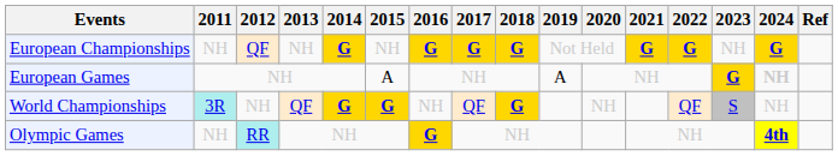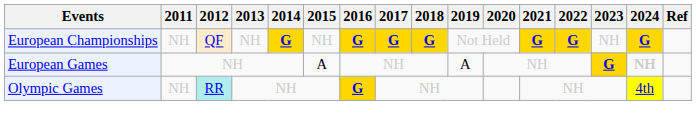 <table style='font-size: 90%; text-align:center;' class='wikitable'>
 <tr>
 <th>Events</th>
 <th>2011</th>
 <th>2012</th>
 <th>2013</th>
 <th>2014</th>
 <th>2015</th>
 <th>2016</th>
 <th>2017</th>
 <th>2018</th>
 <th>2019</th>
 <th>2020</th>
 <th>2021</th>
 <th>2022</th>
 <th>2023</th>
 <th>2024</th>
 <th>Ref</th>
 </tr>
 <tr>
 <td bgcolor="#ECF2FF"; align="left"><a href='#'>European Championships</a></td>
 <td style=color:#ccc>NH</td>
 <td bgcolor=FFEBCD><a href='#'>QF</a></td>
 <td style=color:#ccc>NH</td>
 <td bgcolor=gold><a href='#'><strong>G</strong></a></td>
 <td style=color:#ccc>NH</td>
 <td bgcolor=gold><a href='#'><strong>G</strong></a></td>
 <td bgcolor=gold><a href='#'><strong>G</strong></a></td>
 <td bgcolor=gold><a href='#'><strong>G</strong></a></td>
 <td colspan="2" style=color:#ccc>Not Held</td>
 <td bgcolor=gold><a href='#'><strong>G</strong></a></td>
 <td bgcolor=gold><a href='#'><strong>G</strong></a></td>
 <td style=color:#ccc>NH</td>
 <td bgcolor=gold><a href='#'><strong>G</strong></a></td>
 <td></td>
 </tr>
 <tr>
 <td bgcolor="#ECF2FF"; align="left"><a href='#'>European Games</a></td>
 <td colspan="4" style=color:#ccc>NH</td>
 <td>A</td>
 <td colspan="3" style=color:#ccc>NH</td>
 <td>A</td>
 <td colspan="3" style=color:#ccc>NH</td>
 <td bgcolor=gold><a href='#'><strong>G</strong></a></td>
 <td style=color:#ccc><strong>NH</strong></td>
 <td></td>
 </tr>
 <tr>
-<td bgcolor="#ECF2FF"; align="left"><a href='#'>World Championships</a></td>
-<td bgcolor=AFEEEE><a href='#'>3R</a></td>
-<td style=color:#ccc>NH</td>
-<td bgcolor=FFEBCD><a href='#'>QF</a></td>
-<td bgcolor=gold><a href='#'><strong>G</strong></a></td>
-<td bgcolor=gold><a href='#'><strong>G</strong></a></td>
-<td style=color:#ccc>NH</td>
-<td bgcolor=FFEBCD><a href='#'>QF</a></td>
-<td bgcolor=gold><a href='#'><strong>G</strong></a></td>
-<td><a href='#'></a></td>
-<td style=color:#ccc>NH</td>
-<td><a href='#'></a></td>
-<td bgcolor=FFEBCD><a href='#'>QF</a></td>
-<td bgcolor=silver><a href='#'>S</a></td>
-<td style=color:#ccc>NH</td>
-<td></td>
-</tr>
-<tr>
 <td bgcolor="#ECF2FF"; align="left"><a href='#'>Olympic Games</a></td>
 <td style=color:#ccc>NH</td>
 <td bgcolor=AFEEEE><a href='#'>RR</a></td>
 <td colspan="3" style=color:#ccc>NH</td>
 <td bgcolor=gold><a href='#'><strong>G</strong></a></td>
 <td colspan="3" style=color:#ccc>NH</td>
 <td><a href='#'></a></td>
 <td colspan="3" style=color:#ccc>NH</td>
-<td bgcolor=FFFF00><strong><a href='#'>4th</a></strong></td>
+<td bgcolor=FFFF00><a href='#'>4th</a></td>
 <td></td>
 </tr>
 </table>
